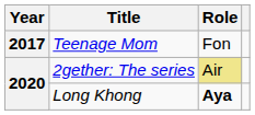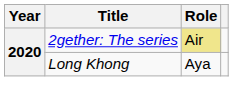 <table class="wikitable plainrowheaders">
 <tr>
 <th scope="col">Year</th>
 <th scope="col">Title</th>
 <th scope="col">Role</th>
 <th scope="col" class="unsortable"></th>
-</tr>
-<tr>
-<th scope="row">2017</th>
-<td><em><a href='#'>Teenage Mom</a></em></td>
-<td>Fon</td>
-<td style="text-align:center"></td>
 </tr>
 <tr>
 <th scope="row" rowspan="2">2020</th>
 <td><em><a href='#'>2gether: The series</a></em></td>
 <td style="background: khaki;">Air</td>
 <td style="text-align:center"></td>
 </tr>
 <tr>
 <td><em>Long Khong</em></td>
-<td><strong>Aya</strong></td>
+<td>Aya</td>
 <td style="text-align:center"></td>
 </tr>
 </table>
